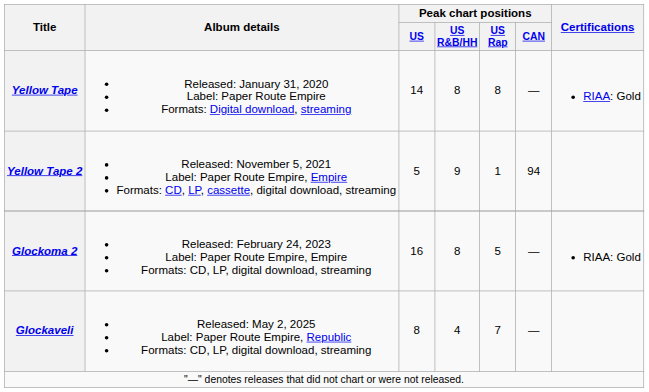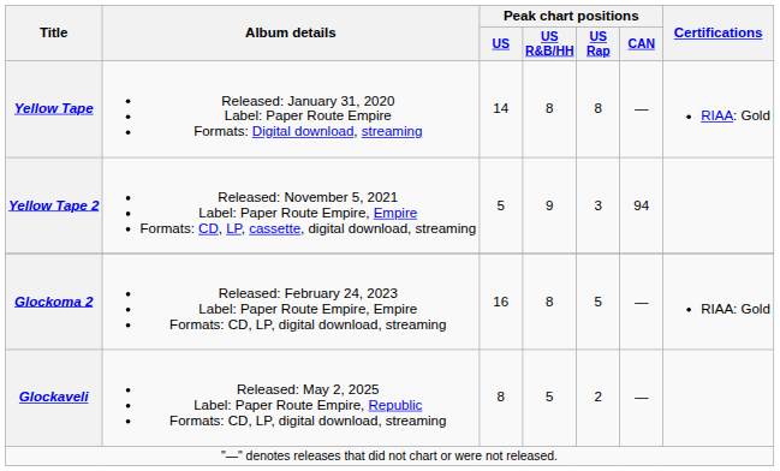 <table class="wikitable plainrowheaders" style="text-align:center;">
 <tr>
 <th rowspan="2">Title</th>
 <th rowspan="2">Album details</th>
 <th colspan="4">Peak chart positions</th>
 <th rowspan="2"><a href='#'>Certifications</a></th>
 </tr>
 <tr>
 <th style="width:3em; font-size:90%"><a href='#'>US</a><br></th>
 <th style="width:3em; font-size:90%"><a href='#'>US<br>R&B/HH</a><br></th>
 <th style="width:3em; font-size:90%"><a href='#'>US<br>Rap</a><br></th>
 <th style="width:3em; font-size:90%"><a href='#'>CAN</a><br></th>
 </tr>
 <tr>
 <th scope="row"><em><a href='#'>Yellow Tape</a></em></th>
 <td><br><ul><li>Released: January 31, 2020</li><li>Label: Paper Route Empire</li><li>Formats: <a href='#'>Digital download</a>, <a href='#'>streaming</a></li></ul></td>
 <td>14</td>
 <td>8</td>
 <td>8</td>
 <td>—</td>
 <td><br><ul><li><a href='#'>RIAA</a>: Gold</li></ul></td>
 </tr>
 <tr>
 <th scope="row"><em><a href='#'>Yellow Tape 2</a></em></th>
 <td><br><ul><li>Released: November 5, 2021</li><li>Label: Paper Route Empire, <a href='#'>Empire</a></li><li>Formats: <a href='#'>CD</a>, <a href='#'>LP</a>, <a href='#'>cassette</a>, digital download, streaming</li></ul></td>
 <td>5</td>
 <td>9</td>
-<td>1</td>
+<td>3</td>
 <td>94</td>
 <td></td>
 </tr>
 <tr>
 </tr>
 <tr>
 <th scope="row"><em><a href='#'>Glockoma 2</a></em></th>
 <td><br><ul><li>Released: February 24, 2023</li><li>Label: Paper Route Empire, Empire</li><li>Formats: CD, LP, digital download, streaming</li></ul></td>
 <td>16</td>
 <td>8</td>
 <td>5</td>
 <td>—</td>
 <td><br><ul><li>RIAA: Gold</li></ul></td>
 </tr>
 <tr>
 <th scope="row"><em><a href='#'>Glockaveli</a></em></th>
 <td><br><ul><li>Released: May 2, 2025</li><li>Label: Paper Route Empire, <a href='#'>Republic</a></li><li>Formats: CD, LP, digital download, streaming</li></ul></td>
 <td>8</td>
-<td>4</td>
-<td>7</td>
+<td>5</td>
+<td>2</td>
 <td>—</td>
 <td></td>
 </tr>
 <tr>
 <td colspan="14" style="font-size:90%">"—" denotes releases that did not chart or were not released.</td>
 </tr>
 </table>
